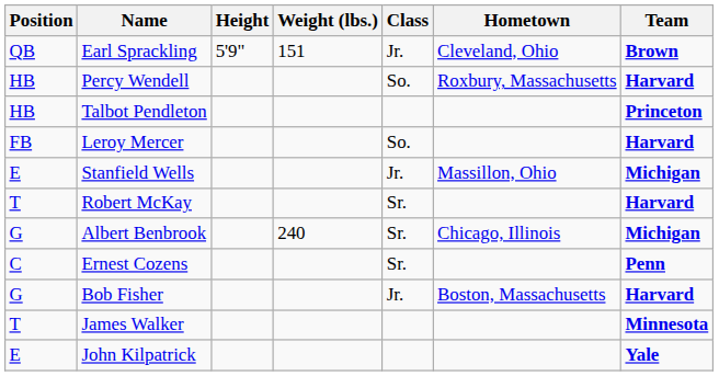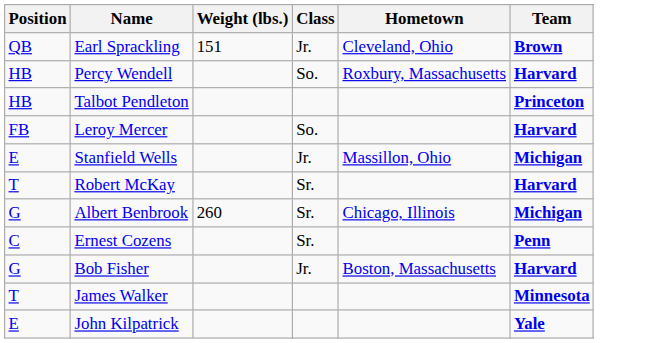 <table class="wikitable" style="font-size: 90%">
 <tr>
 <th>Position</th>
 <th>Name</th>
-<th>Height</th>
 <th>Weight (lbs.)</th>
 <th>Class</th>
 <th>Hometown</th>
 <th>Team</th>
 </tr>
 <tr>
 <td><a href='#'>QB</a></td>
 <td><a href='#'>Earl Sprackling</a></td>
-<td>5'9"</td>
 <td>151</td>
 <td>Jr.</td>
 <td><a href='#'>Cleveland, Ohio</a></td>
 <td><strong><a href='#'>Brown</a></strong></td>
 </tr>
 <tr>
 <td><a href='#'>HB</a></td>
 <td><a href='#'>Percy Wendell</a></td>
-<td></td>
 <td></td>
 <td>So.</td>
 <td><a href='#'>Roxbury, Massachusetts</a></td>
 <td><strong><a href='#'>Harvard</a></strong></td>
 </tr>
 <tr>
 <td><a href='#'>HB</a></td>
 <td><a href='#'>Talbot Pendleton</a></td>
 <td></td>
 <td></td>
 <td></td>
-<td></td>
 <td><strong><a href='#'>Princeton</a></strong></td>
 </tr>
 <tr>
 <td><a href='#'>FB</a></td>
 <td><a href='#'>Leroy Mercer</a></td>
-<td></td>
 <td></td>
 <td>So.</td>
 <td></td>
 <td><strong><a href='#'>Harvard</a></strong></td>
 </tr>
 <tr>
 <td><a href='#'>E</a></td>
 <td><a href='#'>Stanfield Wells</a></td>
 <td></td>
-<td></td>
 <td>Jr.</td>
 <td><a href='#'>Massillon, Ohio</a></td>
 <td><strong><a href='#'>Michigan</a></strong></td>
 </tr>
 <tr>
 <td><a href='#'>T</a></td>
 <td><a href='#'>Robert McKay</a></td>
 <td></td>
-<td></td>
 <td>Sr.</td>
 <td></td>
 <td><strong><a href='#'>Harvard</a></strong></td>
 </tr>
 <tr>
 <td><a href='#'>G</a></td>
 <td><a href='#'>Albert Benbrook</a></td>
-<td></td>
-<td>240</td>
+<td>260</td>
 <td>Sr.</td>
 <td><a href='#'>Chicago, Illinois</a></td>
 <td><strong><a href='#'>Michigan</a></strong></td>
 </tr>
 <tr>
 <td><a href='#'>C</a></td>
 <td><a href='#'>Ernest Cozens</a></td>
 <td></td>
-<td></td>
 <td>Sr.</td>
 <td></td>
 <td><strong><a href='#'>Penn</a></strong></td>
 </tr>
 <tr>
 <td><a href='#'>G</a></td>
 <td><a href='#'>Bob Fisher</a></td>
-<td></td>
 <td></td>
 <td>Jr.</td>
 <td><a href='#'>Boston, Massachusetts</a></td>
 <td><strong><a href='#'>Harvard</a></strong></td>
 </tr>
 <tr>
 <td><a href='#'>T</a></td>
 <td><a href='#'>James Walker</a></td>
 <td></td>
 <td></td>
 <td></td>
-<td></td>
 <td><strong><a href='#'>Minnesota</a></strong></td>
 </tr>
 <tr>
 <td><a href='#'>E</a></td>
 <td><a href='#'>John Kilpatrick</a></td>
 <td></td>
 <td></td>
 <td></td>
-<td></td>
 <td><strong><a href='#'>Yale</a></strong></td>
 </tr>
 </table>
